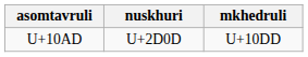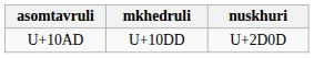 <table class="wikitable" style="width:100">
 <tr>
 <th width="100">asomtavruli</th>
+<th width="100">mkhedruli</th>
 <th width="100">nuskhuri</th>
-<th width="100">mkhedruli</th>
 </tr>
 <tr>
 <td align="center">U+10AD</td>
+<td align="center">U+10DD</td>
 <td align="center">U+2D0D</td>
-<td align="center">U+10DD</td>
 </tr>
 </table>
